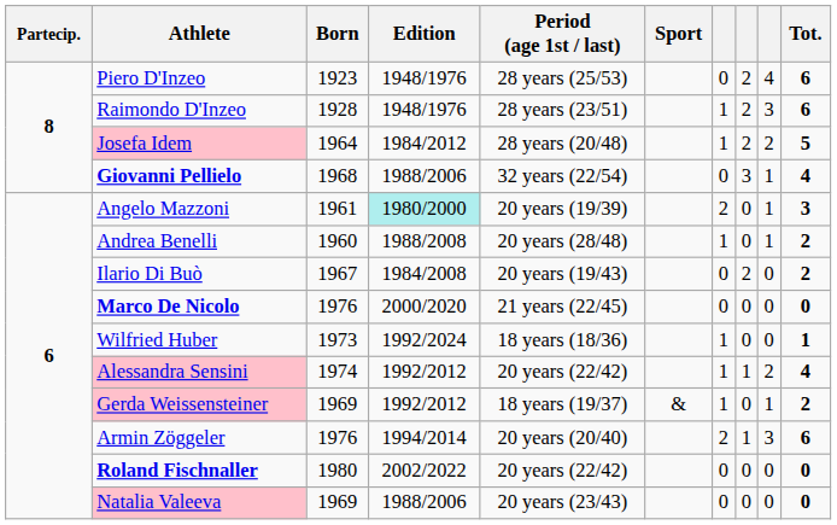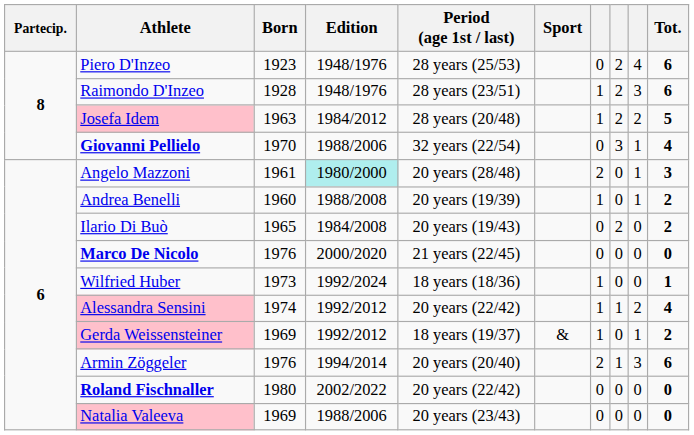 <table class="wikitable" width=68% style="font-size:90%; text-align:center;">
 <tr>
 <th><small>Partecip.</small></th>
 <th>Athlete</th>
 <th>Born</th>
 <th>Edition</th>
 <th>Period<br>(age 1st / last)</th>
 <th>Sport</th>
 <th></th>
 <th></th>
 <th></th>
 <th>Tot.</th>
 </tr>
 <tr>
 <td rowspan=4><strong>8</strong></td>
 <td align=left><a href='#'>Piero D'Inzeo</a></td>
 <td>1923</td>
 <td>1948/1976</td>
 <td>28 years (25/53)</td>
 <td></td>
 <td>0</td>
 <td>2</td>
 <td>4</td>
 <td><strong>6</strong></td>
 </tr>
 <tr>
 <td align=left><a href='#'>Raimondo D'Inzeo</a></td>
 <td>1928</td>
 <td>1948/1976</td>
 <td>28 years (23/51)</td>
 <td></td>
 <td>1</td>
 <td>2</td>
 <td>3</td>
 <td><strong>6</strong></td>
 </tr>
 <tr>
 <td align=left bgcolor=pink><a href='#'>Josefa Idem</a></td>
-<td>1964</td>
+<td>1963</td>
 <td>1984/2012</td>
 <td>28 years (20/48)</td>
 <td></td>
 <td>1</td>
 <td>2</td>
 <td>2</td>
 <td><strong>5</strong></td>
 </tr>
 <tr>
 <td align=left><strong><a href='#'>Giovanni Pellielo</a></strong></td>
-<td>1968</td>
+<td>1970</td>
 <td>1988/2006</td>
 <td>32 years (22/54)</td>
 <td></td>
 <td>0</td>
 <td>3</td>
 <td>1</td>
 <td><strong>4</strong></td>
 </tr>
 <tr>
 <td rowspan=10><strong>6</strong></td>
 <td align=left><a href='#'>Angelo Mazzoni</a></td>
 <td>1961</td>
 <td style="background: paleturquoise;">1980/2000</td>
-<td>20 years (19/39)</td>
+<td>20 years (28/48)</td>
 <td></td>
 <td>2</td>
 <td>0</td>
 <td>1</td>
 <td><strong>3</strong></td>
 </tr>
 <tr>
 <td align=left><a href='#'>Andrea Benelli</a></td>
 <td>1960</td>
 <td>1988/2008</td>
-<td>20 years (28/48)</td>
+<td>20 years (19/39)</td>
 <td></td>
 <td>1</td>
 <td>0</td>
 <td>1</td>
 <td><strong>2</strong></td>
 </tr>
 <tr>
 <td align=left><a href='#'>Ilario Di Buò</a></td>
-<td>1967</td>
+<td>1965</td>
 <td>1984/2008</td>
 <td>20 years (19/43)</td>
 <td></td>
 <td>0</td>
 <td>2</td>
 <td>0</td>
 <td><strong>2</strong></td>
 </tr>
 <tr>
 <td align=left><strong><a href='#'>Marco De Nicolo</a></strong></td>
 <td>1976</td>
 <td>2000/2020</td>
 <td>21 years (22/45)</td>
 <td></td>
 <td>0</td>
 <td>0</td>
 <td>0</td>
 <td><strong>0</strong></td>
 </tr>
 <tr>
 <td align=left><a href='#'>Wilfried Huber</a></td>
 <td>1973</td>
 <td>1992/2024</td>
 <td>18 years (18/36)</td>
 <td></td>
 <td>1</td>
 <td>0</td>
 <td>0</td>
 <td><strong>1</strong></td>
 </tr>
 <tr>
 <td align=left bgcolor=pink><a href='#'>Alessandra Sensini</a></td>
 <td>1974</td>
 <td>1992/2012</td>
 <td>20 years (22/42)</td>
 <td></td>
 <td>1</td>
 <td>1</td>
 <td>2</td>
 <td><strong>4</strong></td>
 </tr>
 <tr>
 <td align=left bgcolor=pink><a href='#'>Gerda Weissensteiner</a></td>
 <td>1969</td>
 <td>1992/2012</td>
 <td>18 years (19/37)</td>
 <td> & </td>
 <td>1</td>
 <td>0</td>
 <td>1</td>
 <td><strong>2</strong></td>
 </tr>
 <tr>
 <td align=left><a href='#'>Armin Zöggeler</a></td>
 <td>1976</td>
 <td>1994/2014</td>
 <td>20 years (20/40)</td>
 <td></td>
 <td>2</td>
 <td>1</td>
 <td>3</td>
 <td><strong>6</strong></td>
 </tr>
 <tr>
 <td align=left><strong><a href='#'>Roland Fischnaller</a></strong></td>
 <td>1980</td>
 <td>2002/2022</td>
 <td>20 years (22/42)</td>
 <td></td>
 <td>0</td>
 <td>0</td>
 <td>0</td>
 <td><strong>0</strong></td>
 </tr>
 <tr>
 <td align=left bgcolor=pink><a href='#'>Natalia Valeeva</a></td>
 <td>1969</td>
 <td>1988/2006</td>
 <td>20 years (23/43)</td>
 <td></td>
 <td>0</td>
 <td>0</td>
 <td>0</td>
 <td><strong>0</strong></td>
 </tr>
 </table>
